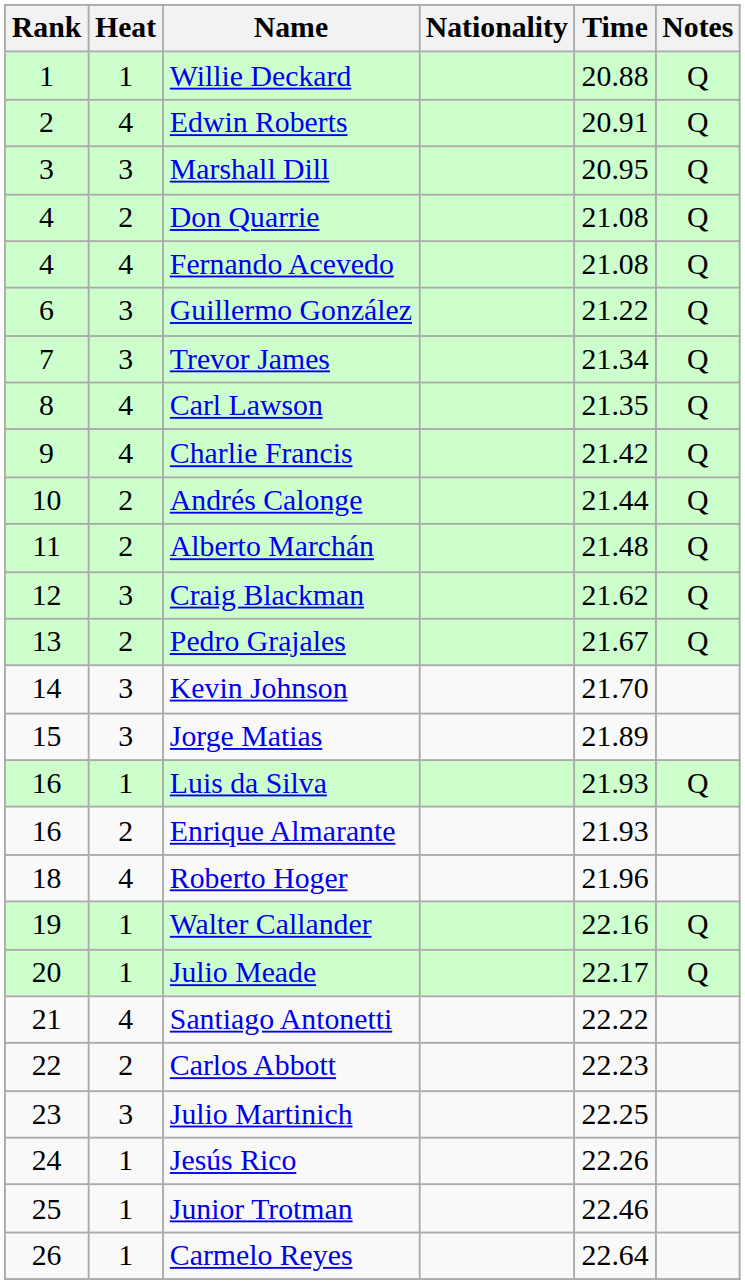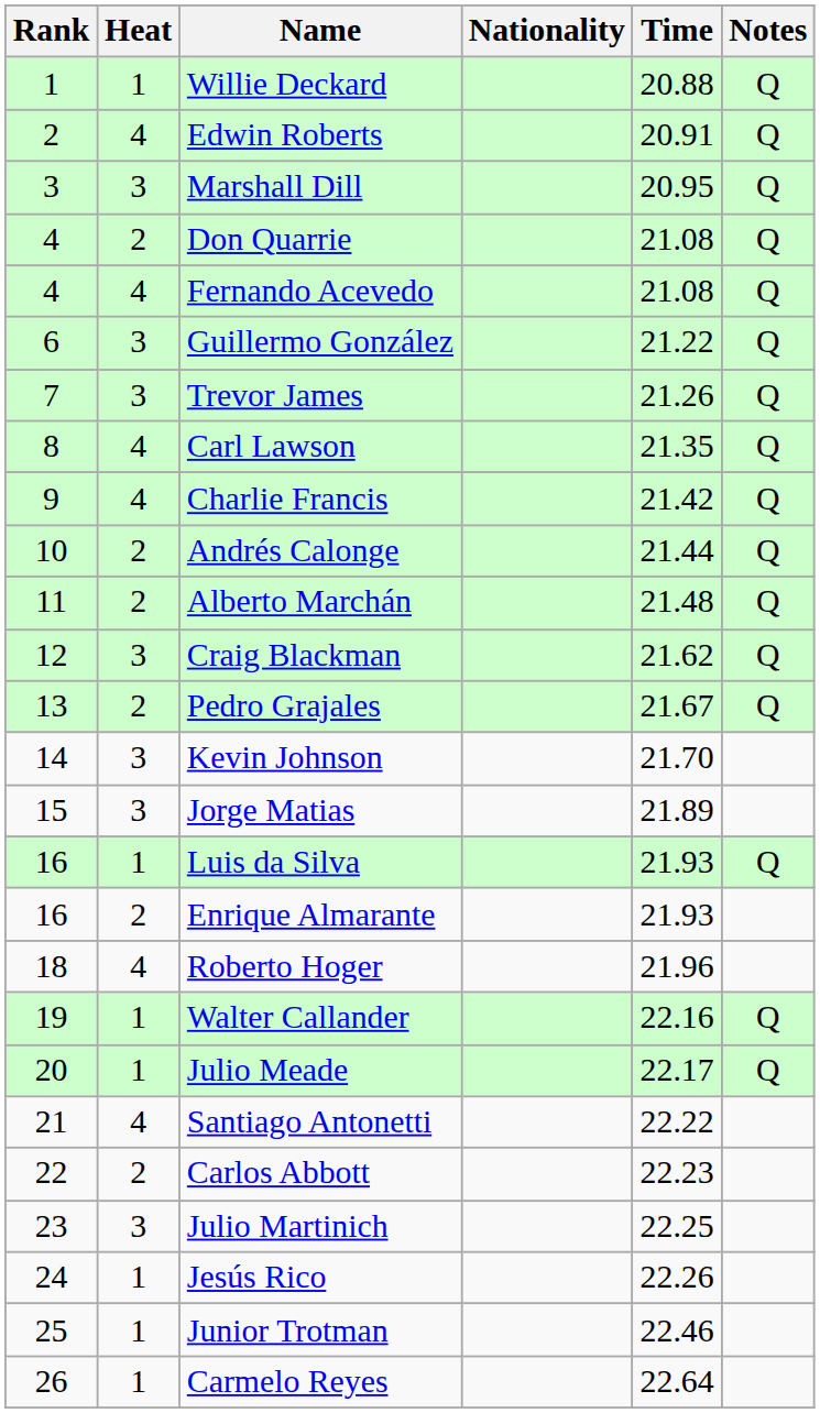 <table class="wikitable sortable" style="text-align:center">
 <tr>
 <th>Rank</th>
 <th>Heat</th>
 <th>Name</th>
 <th>Nationality</th>
 <th>Time</th>
 <th>Notes</th>
 </tr>
 <tr bgcolor=ccffcc>
 <td>1</td>
 <td>1</td>
 <td align=left><a href='#'>Willie Deckard</a></td>
 <td align=left></td>
 <td>20.88</td>
 <td>Q</td>
 </tr>
 <tr bgcolor=ccffcc>
 <td>2</td>
 <td>4</td>
 <td align=left><a href='#'>Edwin Roberts</a></td>
 <td align=left></td>
 <td>20.91</td>
 <td>Q</td>
 </tr>
 <tr bgcolor=ccffcc>
 <td>3</td>
 <td>3</td>
 <td align=left><a href='#'>Marshall Dill</a></td>
 <td align=left></td>
 <td>20.95</td>
 <td>Q</td>
 </tr>
 <tr bgcolor=ccffcc>
 <td>4</td>
 <td>2</td>
 <td align=left><a href='#'>Don Quarrie</a></td>
 <td align=left></td>
 <td>21.08</td>
 <td>Q</td>
 </tr>
 <tr bgcolor=ccffcc>
 <td>4</td>
 <td>4</td>
 <td align=left><a href='#'>Fernando Acevedo</a></td>
 <td align=left></td>
 <td>21.08</td>
 <td>Q</td>
 </tr>
 <tr bgcolor=ccffcc>
 <td>6</td>
 <td>3</td>
 <td align=left><a href='#'>Guillermo González</a></td>
 <td align=left></td>
 <td>21.22</td>
 <td>Q</td>
 </tr>
 <tr bgcolor=ccffcc>
 <td>7</td>
 <td>3</td>
 <td align=left><a href='#'>Trevor James</a></td>
 <td align=left></td>
-<td>21.34</td>
+<td>21.26</td>
 <td>Q</td>
 </tr>
 <tr bgcolor=ccffcc>
 <td>8</td>
 <td>4</td>
 <td align=left><a href='#'>Carl Lawson</a></td>
 <td align=left></td>
 <td>21.35</td>
 <td>Q</td>
 </tr>
 <tr bgcolor=ccffcc>
 <td>9</td>
 <td>4</td>
 <td align=left><a href='#'>Charlie Francis</a></td>
 <td align=left></td>
 <td>21.42</td>
 <td>Q</td>
 </tr>
 <tr bgcolor=ccffcc>
 <td>10</td>
 <td>2</td>
 <td align=left><a href='#'>Andrés Calonge</a></td>
 <td align=left></td>
 <td>21.44</td>
 <td>Q</td>
 </tr>
 <tr bgcolor=ccffcc>
 <td>11</td>
 <td>2</td>
 <td align=left><a href='#'>Alberto Marchán</a></td>
 <td align=left></td>
 <td>21.48</td>
 <td>Q</td>
 </tr>
 <tr bgcolor=ccffcc>
 <td>12</td>
 <td>3</td>
 <td align=left><a href='#'>Craig Blackman</a></td>
 <td align=left></td>
 <td>21.62</td>
 <td>Q</td>
 </tr>
 <tr bgcolor=ccffcc>
 <td>13</td>
 <td>2</td>
 <td align=left><a href='#'>Pedro Grajales</a></td>
 <td align=left></td>
 <td>21.67</td>
 <td>Q</td>
 </tr>
 <tr>
 <td>14</td>
 <td>3</td>
 <td align=left><a href='#'>Kevin Johnson</a></td>
 <td align=left></td>
 <td>21.70</td>
 <td></td>
 </tr>
 <tr>
 <td>15</td>
 <td>3</td>
 <td align=left><a href='#'>Jorge Matias</a></td>
 <td align=left></td>
 <td>21.89</td>
 <td></td>
 </tr>
 <tr bgcolor=ccffcc>
 <td>16</td>
 <td>1</td>
 <td align=left><a href='#'>Luis da Silva</a></td>
 <td align=left></td>
 <td>21.93</td>
 <td>Q</td>
 </tr>
 <tr>
 <td>16</td>
 <td>2</td>
 <td align=left><a href='#'>Enrique Almarante</a></td>
 <td align=left></td>
 <td>21.93</td>
 <td></td>
 </tr>
 <tr>
 <td>18</td>
 <td>4</td>
 <td align=left><a href='#'>Roberto Hoger</a></td>
 <td align=left></td>
 <td>21.96</td>
 <td></td>
 </tr>
 <tr bgcolor=ccffcc>
 <td>19</td>
 <td>1</td>
 <td align=left><a href='#'>Walter Callander</a></td>
 <td align=left></td>
 <td>22.16</td>
 <td>Q</td>
 </tr>
 <tr bgcolor=ccffcc>
 <td>20</td>
 <td>1</td>
 <td align=left><a href='#'>Julio Meade</a></td>
 <td align=left></td>
 <td>22.17</td>
 <td>Q</td>
 </tr>
 <tr>
 <td>21</td>
 <td>4</td>
 <td align=left><a href='#'>Santiago Antonetti</a></td>
 <td align=left></td>
 <td>22.22</td>
 <td></td>
 </tr>
 <tr>
 <td>22</td>
 <td>2</td>
 <td align=left><a href='#'>Carlos Abbott</a></td>
 <td align=left></td>
 <td>22.23</td>
 <td></td>
 </tr>
 <tr>
 <td>23</td>
 <td>3</td>
 <td align=left><a href='#'>Julio Martinich</a></td>
 <td align=left></td>
 <td>22.25</td>
 <td></td>
 </tr>
 <tr>
 <td>24</td>
 <td>1</td>
 <td align=left><a href='#'>Jesús Rico</a></td>
 <td align=left></td>
 <td>22.26</td>
 <td></td>
 </tr>
 <tr>
 <td>25</td>
 <td>1</td>
 <td align=left><a href='#'>Junior Trotman</a></td>
 <td align=left></td>
 <td>22.46</td>
 <td></td>
 </tr>
 <tr>
 <td>26</td>
 <td>1</td>
 <td align=left><a href='#'>Carmelo Reyes</a></td>
 <td align=left></td>
 <td>22.64</td>
 <td></td>
 </tr>
 </table>
